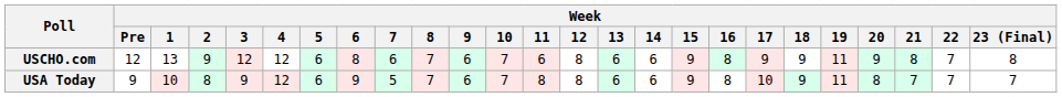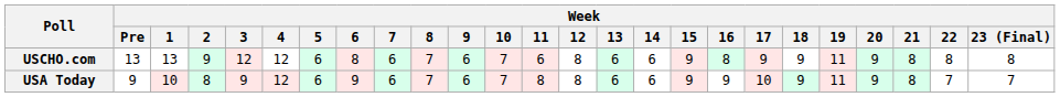 <table class="wikitable" style="white-space:nowrap;">
 <tr>
 <th scope="col" width="100" rowspan="2">Poll</th>
 <th colspan="25">Week</th>
 </tr>
 <tr>
 <th scope="col" width="30">Pre</th>
 <th scope="col" width="30">1</th>
 <th scope="col" width="30">2</th>
 <th scope="col" width="30">3</th>
 <th scope="col" width="30">4</th>
 <th scope="col" width="30">5</th>
 <th scope="col" width="30">6</th>
 <th scope="col" width="30">7</th>
 <th scope="col" width="30">8</th>
 <th scope="col" width="30">9</th>
 <th scope="col" width="30">10</th>
 <th scope="col" width="30">11</th>
 <th scope="col" width="30">12</th>
 <th scope="col" width="30">13</th>
 <th scope="col" width="30">14</th>
 <th scope="col" width="30">15</th>
 <th scope="col" width="30">16</th>
 <th scope="col" width="30">17</th>
 <th scope="col" width="30">18</th>
 <th scope="col" width="30">19</th>
 <th scope="col" width="30">20</th>
 <th scope="col" width="30">21</th>
 <th scope="col" width="30">22</th>
 <th scope="col" width="30">23 (Final)</th>
 </tr>
 <tr style="text-align:center;">
 <th>USCHO.com</th>
-<td bgcolor=FFFFFF>12</td>
+<td bgcolor=FFFFFF>13</td>
 <td bgcolor=FFFFFF>13</td>
 <td bgcolor=D8FFEB>9</td>
 <td bgcolor=FFE6E6>12</td>
 <td bgcolor=FFFFFF>12</td>
 <td bgcolor=D8FFEB>6</td>
 <td bgcolor=FFE6E6>8</td>
 <td bgcolor=D8FFEB>6</td>
 <td bgcolor=FFE6E6>7</td>
 <td bgcolor=D8FFEB>6</td>
 <td bgcolor=FFE6E6>7</td>
 <td bgcolor=FFE6E6>6</td>
 <td bgcolor=FFFFFF>8</td>
 <td bgcolor=D8FFEB>6</td>
 <td bgcolor=FFFFFF>6</td>
 <td bgcolor=FFE6E6>9</td>
 <td bgcolor=D8FFEB>8</td>
 <td bgcolor=FFE6E6>9</td>
 <td bgcolor=FFFFFF>9</td>
 <td bgcolor=FFE6E6>11</td>
 <td bgcolor=D8FFEB>9</td>
 <td bgcolor=D8FFEB>8</td>
-<td bgcolor=FFFFFF>7</td>
+<td bgcolor=FFFFFF>8</td>
 <td bgcolor=FFFFFF>8</td>
 </tr>
 <tr style="text-align:center;">
 <th>USA Today</th>
 <td bgcolor=FFFFFF>9</td>
 <td bgcolor=FFE6E6>10</td>
 <td bgcolor=D8FFEB>8</td>
 <td bgcolor=FFE6E6>9</td>
 <td bgcolor=FFE6E6>12</td>
 <td bgcolor=D8FFEB>6</td>
 <td bgcolor=FFE6E6>9</td>
-<td bgcolor=D8FFEB>5</td>
+<td bgcolor=D8FFEB>6</td>
 <td bgcolor=FFE6E6>7</td>
 <td bgcolor=D8FFEB>6</td>
 <td bgcolor=FFE6E6>7</td>
 <td bgcolor=FFE6E6>8</td>
 <td bgcolor=FFFFFF>8</td>
 <td bgcolor=D8FFEB>6</td>
 <td bgcolor=FFFFFF>6</td>
 <td bgcolor=FFE6E6>9</td>
-<td bgcolor=FFFFFF>8</td>
+<td bgcolor=FFFFFF>9</td>
 <td bgcolor=FFE6E6>10</td>
 <td bgcolor=D8FFEB>9</td>
 <td bgcolor=FFE6E6>11</td>
+<td bgcolor=D8FFEB>9</td>
 <td bgcolor=D8FFEB>8</td>
-<td bgcolor=D8FFEB>7</td>
 <td bgcolor=FFFFFF>7</td>
 <td bgcolor=FFFFFF>7</td>
 </tr>
 </table>
